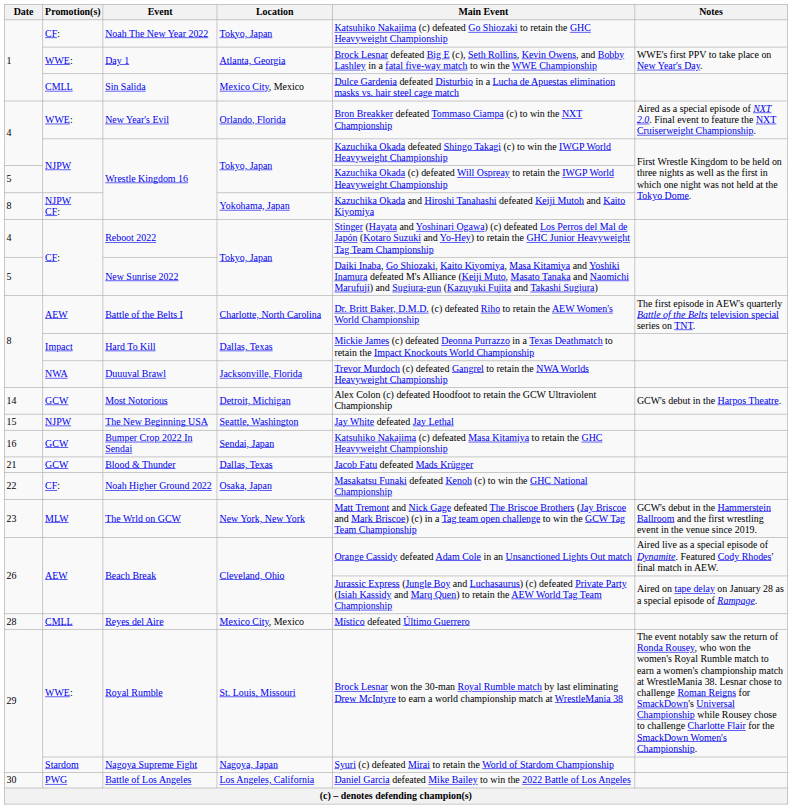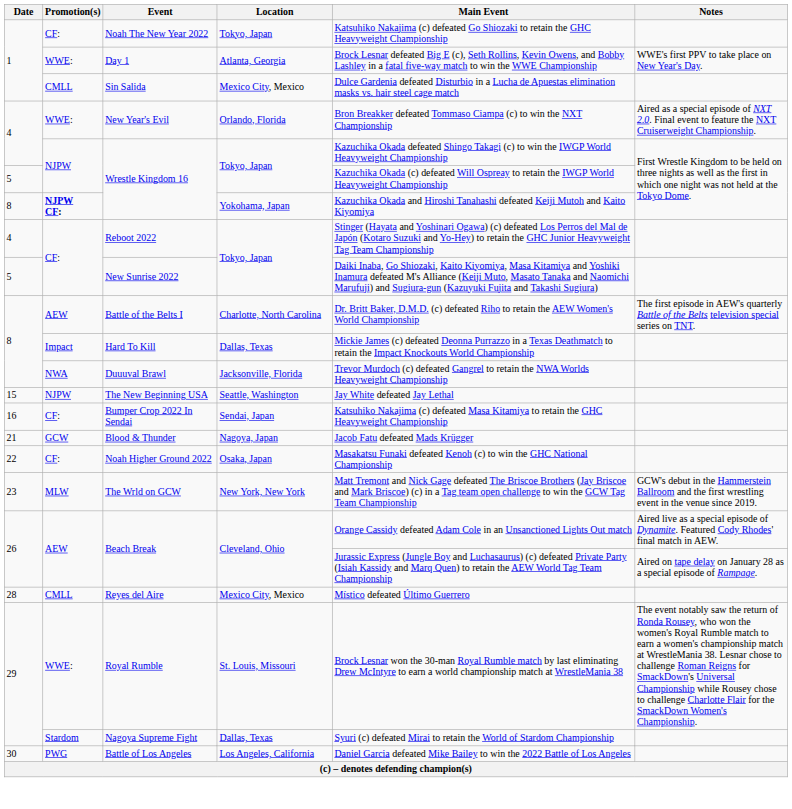 <table class="wikitable" style="width:100%;">
 <tr>
 <th width="5%">Date</th>
 <th width="5%">Promotion(s)</th>
 <th style="width:15%;">Event</th>
 <th style="width:15%;">Location</th>
 <th style="width:40%;">Main Event</th>
 <th style="width:20%;">Notes</th>
 </tr>
 <tr>
 <td rowspan=3>1</td>
 <td><a href='#'>CF</a>:</td>
 <td><a href='#'>Noah The New Year 2022</a></td>
 <td><a href='#'>Tokyo, Japan</a></td>
 <td><a href='#'>Katsuhiko Nakajima</a> (c) defeated <a href='#'>Go Shiozaki</a> to retain the <a href='#'>GHC Heavyweight Championship</a></td>
 <td></td>
 </tr>
 <tr>
 <td><a href='#'>WWE</a>:</td>
 <td><a href='#'>Day 1</a></td>
 <td><a href='#'>Atlanta, Georgia</a></td>
 <td><a href='#'>Brock Lesnar</a> defeated <a href='#'>Big E</a> (c), <a href='#'>Seth Rollins</a>, <a href='#'>Kevin Owens</a>, and <a href='#'>Bobby Lashley</a> in a <a href='#'>fatal five-way match</a> to win the <a href='#'>WWE Championship</a></td>
 <td>WWE's first PPV to take place on <a href='#'>New Year's Day</a>.</td>
 </tr>
 <tr>
 <td><a href='#'>CMLL</a></td>
 <td><a href='#'>Sin Salida</a></td>
 <td><a href='#'>Mexico City</a>, Mexico</td>
 <td><a href='#'>Dulce Gardenia</a> defeated <a href='#'>Disturbio</a> in a <a href='#'>Lucha de Apuestas elimination masks vs. hair steel cage match</a></td>
 <td></td>
 </tr>
 <tr>
 <td rowspan=2>4</td>
 <td><a href='#'>WWE</a>:</td>
 <td><a href='#'>New Year's Evil</a></td>
 <td><a href='#'>Orlando, Florida</a></td>
 <td><a href='#'>Bron Breakker</a> defeated <a href='#'>Tommaso Ciampa</a> (c) to win the <a href='#'>NXT Championship</a></td>
 <td>Aired as a special episode of <em><a href='#'>NXT 2.0</a></em>. Final event to feature the <a href='#'>NXT Cruiserweight Championship</a>.</td>
 </tr>
 <tr>
 <td rowspan=2><a href='#'>NJPW</a></td>
 <td rowspan=3><a href='#'>Wrestle Kingdom 16</a></td>
 <td rowspan=2><a href='#'>Tokyo, Japan</a></td>
 <td><a href='#'>Kazuchika Okada</a> defeated <a href='#'>Shingo Takagi</a> (c) to win the <a href='#'>IWGP World Heavyweight Championship</a></td>
 <td rowspan=3>First Wrestle Kingdom to be held on three nights as well as the first in which one night was not held at the <a href='#'>Tokyo Dome</a>.</td>
 </tr>
 <tr>
 <td>5</td>
 <td><a href='#'>Kazuchika Okada</a> (c) defeated <a href='#'>Will Ospreay</a> to retain the <a href='#'>IWGP World Heavyweight Championship</a></td>
 </tr>
 <tr>
 <td>8</td>
-<td><a href='#'>NJPW</a><br><a href='#'>CF</a>:</td>
+<td><strong><a href='#'>NJPW</a><br><a href='#'>CF</a>:</strong></td>
 <td><a href='#'>Yokohama, Japan</a></td>
 <td><a href='#'>Kazuchika Okada</a> and <a href='#'>Hiroshi Tanahashi</a> defeated <a href='#'>Keiji Mutoh</a> and <a href='#'>Kaito Kiyomiya</a></td>
 </tr>
 <tr>
 <td>4</td>
 <td rowspan=2><a href='#'>CF</a>:</td>
 <td><a href='#'>Reboot 2022</a></td>
 <td rowspan=2><a href='#'>Tokyo, Japan</a></td>
 <td><a href='#'>Stinger</a> (<a href='#'>Hayata</a> and <a href='#'>Yoshinari Ogawa</a>) (c) defeated <a href='#'>Los Perros del Mal de Japón</a> (<a href='#'>Kotaro Suzuki</a> and <a href='#'>Yo-Hey</a>) to retain the <a href='#'>GHC Junior Heavyweight Tag Team Championship</a></td>
 <td></td>
 </tr>
 <tr>
 <td>5</td>
 <td><a href='#'>New Sunrise 2022</a></td>
 <td><a href='#'>Daiki Inaba</a>, <a href='#'>Go Shiozaki</a>, <a href='#'>Kaito Kiyomiya</a>, <a href='#'>Masa Kitamiya</a> and <a href='#'>Yoshiki Inamura</a> defeated M's Alliance (<a href='#'>Keiji Muto</a>, <a href='#'>Masato Tanaka</a> and <a href='#'>Naomichi Marufuji</a>) and <a href='#'>Sugiura-gun</a> (<a href='#'>Kazuyuki Fujita</a> and <a href='#'>Takashi Sugiura</a>)</td>
 <td></td>
 </tr>
 <tr>
 <td rowspan=3>8</td>
 <td><a href='#'>AEW</a></td>
 <td><a href='#'>Battle of the Belts I</a></td>
 <td><a href='#'>Charlotte, North Carolina</a></td>
 <td><a href='#'>Dr. Britt Baker, D.M.D.</a> (c) defeated <a href='#'>Riho</a> to retain the <a href='#'>AEW Women's World Championship</a></td>
 <td>The first episode in AEW's quarterly <em><a href='#'>Battle of the Belts</a></em> <a href='#'>television special</a> series on <a href='#'>TNT</a>.</td>
 </tr>
 <tr>
 <td><a href='#'>Impact</a></td>
 <td><a href='#'>Hard To Kill</a></td>
 <td><a href='#'>Dallas, Texas</a></td>
 <td><a href='#'>Mickie James</a> (c) defeated <a href='#'>Deonna Purrazzo</a> in a <a href='#'>Texas Deathmatch</a> to retain the <a href='#'>Impact Knockouts World Championship</a></td>
 <td></td>
 </tr>
 <tr>
 <td><a href='#'>NWA</a></td>
 <td><a href='#'>Duuuval Brawl</a></td>
 <td><a href='#'>Jacksonville, Florida</a></td>
 <td><a href='#'>Trevor Murdoch</a> (c) defeated <a href='#'>Gangrel</a> to retain the <a href='#'>NWA Worlds Heavyweight Championship</a></td>
 <td></td>
 </tr>
 <tr>
-<td>14</td>
-<td><a href='#'>GCW</a></td>
-<td><a href='#'>Most Notorious</a></td>
-<td><a href='#'>Detroit, Michigan</a></td>
-<td>Alex Colon (c) defeated Hoodfoot to retain the GCW Ultraviolent Championship</td>
-<td>GCW's debut in the <a href='#'>Harpos Theatre</a>.</td>
-</tr>
-<tr>
 <td>15</td>
 <td><a href='#'>NJPW</a></td>
 <td><a href='#'>The New Beginning USA</a></td>
 <td><a href='#'>Seattle, Washington</a></td>
 <td><a href='#'>Jay White</a> defeated <a href='#'>Jay Lethal</a></td>
 <td></td>
 </tr>
 <tr>
 <td>16</td>
-<td><a href='#'>GCW</a></td>
+<td><a href='#'>CF</a>:</td>
 <td><a href='#'>Bumper Crop 2022 In Sendai</a></td>
 <td><a href='#'>Sendai, Japan</a></td>
 <td><a href='#'>Katsuhiko Nakajima</a> (c) defeated <a href='#'>Masa Kitamiya</a> to retain the <a href='#'>GHC Heavyweight Championship</a></td>
 <td></td>
 </tr>
 <tr>
 <td>21</td>
 <td><a href='#'>GCW</a></td>
 <td><a href='#'>Blood & Thunder</a></td>
-<td><a href='#'>Dallas, Texas</a></td>
+<td><a href='#'>Nagoya, Japan</a></td>
 <td><a href='#'>Jacob Fatu</a> defeated <a href='#'>Mads Krügger</a></td>
 <td></td>
 </tr>
 <tr>
 <td>22</td>
 <td><a href='#'>CF</a>:</td>
 <td><a href='#'>Noah Higher Ground 2022</a></td>
 <td><a href='#'>Osaka, Japan</a></td>
 <td><a href='#'>Masakatsu Funaki</a> defeated <a href='#'>Kenoh</a> (c) to win the <a href='#'>GHC National Championship</a></td>
 <td></td>
 </tr>
 <tr>
 <td>23</td>
 <td><a href='#'>MLW</a></td>
 <td><a href='#'>The Wrld on GCW</a></td>
 <td><a href='#'>New York, New York</a></td>
 <td><a href='#'>Matt Tremont</a> and <a href='#'>Nick Gage</a> defeated <a href='#'>The Briscoe Brothers</a> (<a href='#'>Jay Briscoe</a> and <a href='#'>Mark Briscoe</a>) (c) in a <a href='#'>Tag team open challenge</a> to win the <a href='#'>GCW Tag Team Championship</a></td>
 <td>GCW's debut in the <a href='#'>Hammerstein Ballroom</a> and the first wrestling event in the venue since 2019.</td>
 </tr>
 <tr>
 <td rowspan="2">26</td>
 <td rowspan="2"><a href='#'>AEW</a></td>
 <td rowspan="2"><a href='#'>Beach Break</a></td>
 <td rowspan="2"><a href='#'>Cleveland, Ohio</a></td>
 <td><a href='#'>Orange Cassidy</a> defeated <a href='#'>Adam Cole</a> in an <a href='#'>Unsanctioned Lights Out match</a></td>
 <td>Aired live as a special episode of <em><a href='#'>Dynamite</a></em>. Featured <a href='#'>Cody Rhodes</a>' final match in AEW.</td>
 </tr>
 <tr>
 <td><a href='#'>Jurassic Express</a> (<a href='#'>Jungle Boy</a> and <a href='#'>Luchasaurus</a>) (c) defeated <a href='#'>Private Party</a> (<a href='#'>Isiah Kassidy</a> and <a href='#'>Marq Quen</a>) to retain the <a href='#'>AEW World Tag Team Championship</a></td>
 <td>Aired on <a href='#'>tape delay</a> on January 28 as a special episode of <em><a href='#'>Rampage</a></em>.</td>
 </tr>
 <tr>
 <td>28</td>
 <td><a href='#'>CMLL</a></td>
 <td><a href='#'>Reyes del Aire</a></td>
 <td><a href='#'>Mexico City</a>, Mexico</td>
 <td><a href='#'>Místico</a> defeated <a href='#'>Último Guerrero</a></td>
 <td></td>
 </tr>
 <tr>
 <td rowspan="3">29</td>
 <td><a href='#'>WWE</a>:</td>
 <td><a href='#'>Royal Rumble</a></td>
 <td><a href='#'>St. Louis, Missouri</a></td>
 <td><a href='#'>Brock Lesnar</a> won the 30-man <a href='#'>Royal Rumble match</a> by last eliminating <a href='#'>Drew McIntyre</a> to earn a world championship match at <a href='#'>WrestleMania 38</a></td>
 <td>The event notably saw the return of <a href='#'>Ronda Rousey</a>, who won the women's Royal Rumble match to earn a women's championship match at WrestleMania 38. Lesnar chose to challenge <a href='#'>Roman Reigns</a> for <a href='#'>SmackDown</a>'s <a href='#'>Universal Championship</a> while Rousey chose to challenge <a href='#'>Charlotte Flair</a> for the <a href='#'>SmackDown Women's Championship</a>.</td>
 </tr>
 <tr>
 <td><a href='#'>Stardom</a></td>
 <td><a href='#'>Nagoya Supreme Fight</a></td>
-<td><a href='#'>Nagoya, Japan</a></td>
+<td><a href='#'>Dallas, Texas</a></td>
 <td><a href='#'>Syuri</a> (c) defeated <a href='#'>Mirai</a> to retain the <a href='#'>World of Stardom Championship</a></td>
 <td></td>
 </tr>
 <tr>
 <td rowspan="2"><a href='#'>PWG</a></td>
 <td rowspan="2"><a href='#'>Battle of Los Angeles</a></td>
 <td rowspan="2"><a href='#'>Los Angeles, California</a></td>
 <td rowspan="2"><a href='#'>Daniel Garcia</a> defeated <a href='#'>Mike Bailey</a> to win the <a href='#'>2022 Battle of Los Angeles</a></td>
 <td rowspan="2"></td>
 </tr>
 <tr>
 <td>30</td>
 </tr>
 <tr>
 <th colspan="6">(c) – denotes defending champion(s)</th>
 </tr>
 </table>
